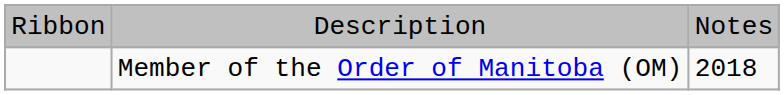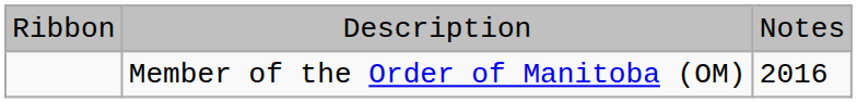 <table class="wikitable">
 <tr style="background:silver; text-align:center;">
 <td>Ribbon</td>
 <td>Description</td>
 <td>Notes</td>
 </tr>
 <tr>
 <td></td>
 <td>Member of the <a href='#'>Order of Manitoba</a> (OM)</td>
-<td>2018</td>
+<td>2016</td>
 </tr>
 </table>
